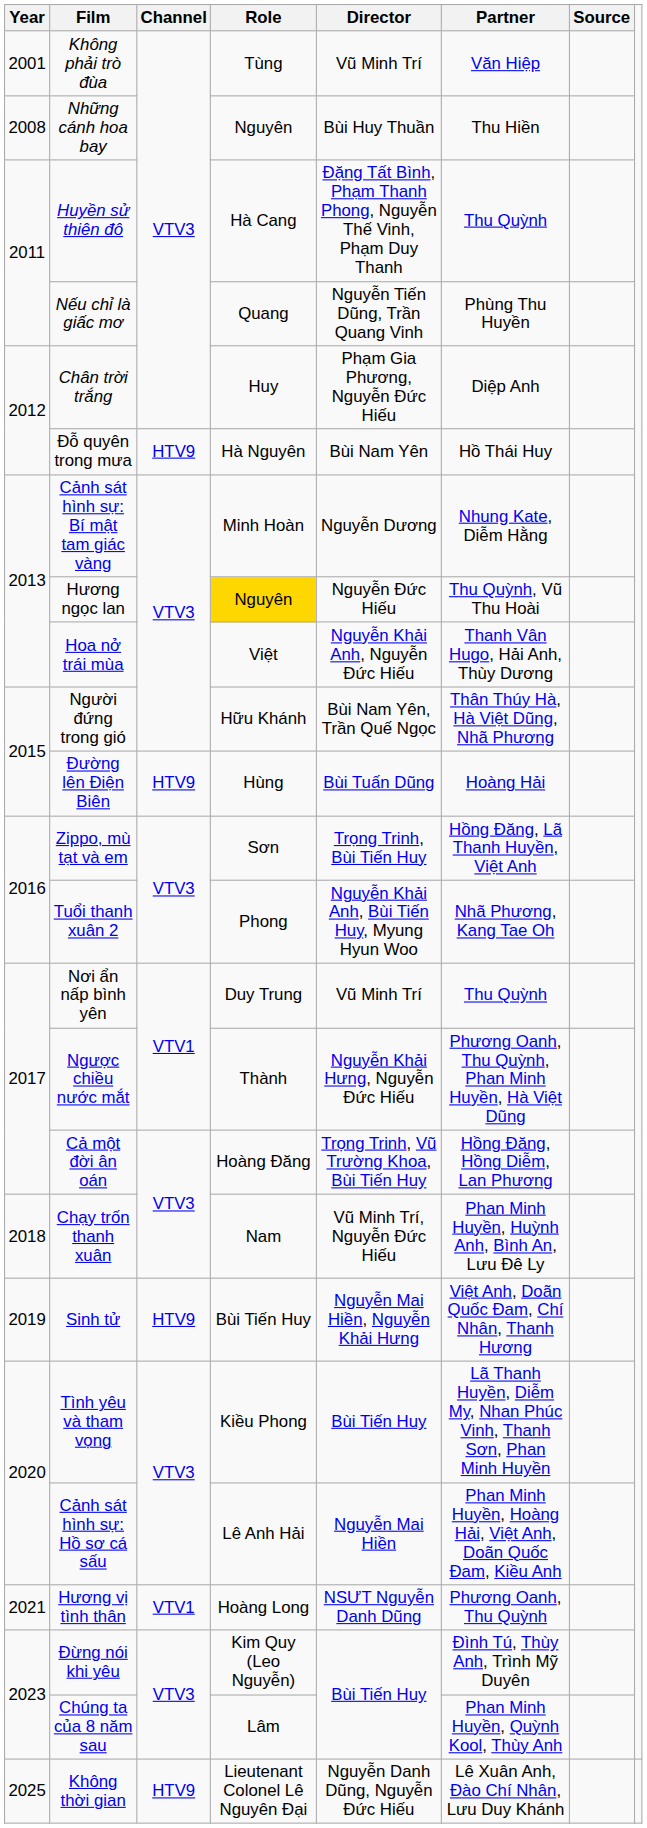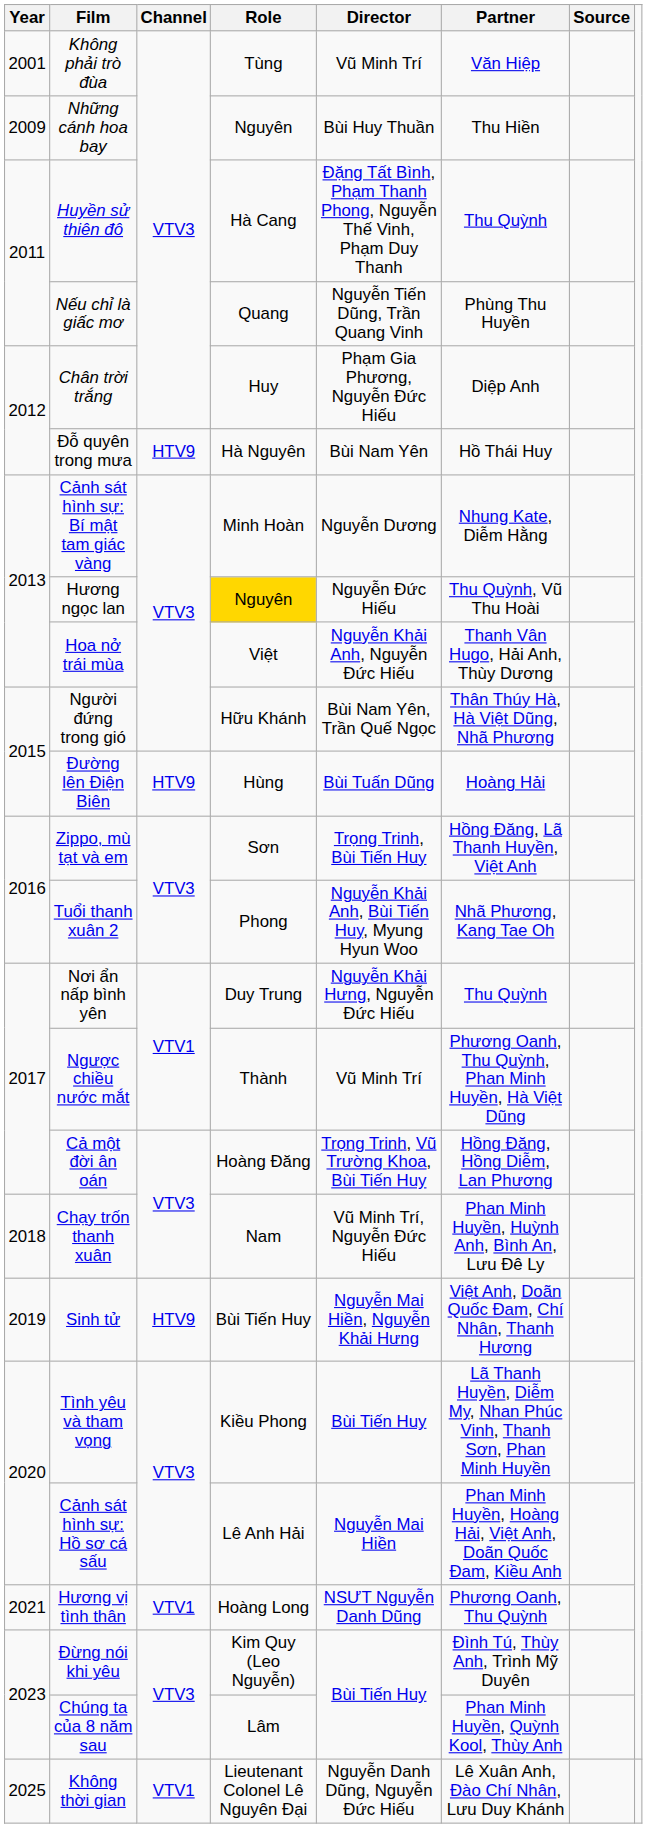 <table class="wikitable" style="text-align:center;">
 <tr>
 <th>Year</th>
 <th>Film</th>
 <th>Channel</th>
 <th>Role</th>
 <th>Director</th>
 <th>Partner</th>
 <th>Source</th>
 </tr>
 <tr>
 <td>2001</td>
 <td><em>Không phải trò đùa</em></td>
 <td rowspan="5"><a href='#'>VTV3</a></td>
 <td>Tùng</td>
 <td>Vũ Minh Trí</td>
 <td><a href='#'>Văn Hiệp</a></td>
 <td></td>
 </tr>
 <tr>
-<td>2008</td>
+<td>2009</td>
 <td><em>Những cánh hoa bay</em></td>
 <td>Nguyên</td>
 <td>Bùi Huy Thuần</td>
 <td>Thu Hiền</td>
 <td></td>
 </tr>
 <tr>
 <td rowspan="2">2011</td>
 <td><a href='#'><em>Huyền sử thiên đô</em></a></td>
 <td>Hà Cang</td>
 <td><a href='#'>Đặng Tất Bình</a>, <a href='#'>Phạm Thanh Phong</a>, Nguyễn Thế Vinh, Phạm Duy Thanh</td>
 <td><a href='#'>Thu Quỳnh</a></td>
 <td></td>
 </tr>
 <tr>
 <td><em>Nếu chỉ là giấc mơ</em></td>
 <td>Quang</td>
 <td>Nguyễn Tiến Dũng, Trần Quang Vinh</td>
 <td>Phùng Thu Huyền</td>
 <td></td>
 </tr>
 <tr>
 <td rowspan="2">2012</td>
 <td><em>Chân trời trắng</em></td>
 <td>Huy</td>
 <td>Phạm Gia Phương, Nguyễn Đức Hiếu</td>
 <td>Diệp Anh</td>
 <td><em></td>
 </tr>
 <tr>
 <td></em>Đỗ quyên trong mưa<em></td>
 <td><a href='#'>HTV9</a></td>
 <td>Hà Nguyên</td>
 <td>Bùi Nam Yên</td>
 <td>Hồ Thái Huy</td>
 <td></td>
 </tr>
 <tr>
 <td rowspan="3">2013</td>
 <td><a href='#'></em>Cảnh sát hình sự: Bí mật tam giác vàng<em></a></td>
 <td rowspan="4"><a href='#'>VTV3</a></td>
 <td>Minh Hoàn</td>
 <td>Nguyễn Dương</td>
 <td><a href='#'>Nhung Kate</a>, Diễm Hằng</td>
 <td></td>
 </tr>
 <tr>
 <td></em>Hương ngọc lan<em></td>
 <td style="background: gold;">Nguyên</td>
 <td>Nguyễn Đức Hiếu</td>
 <td><a href='#'>Thu Quỳnh</a>, Vũ Thu Hoài</td>
 <td></td>
 </tr>
 <tr>
 <td></em><a href='#'>Hoa nở trái mùa</a><em></td>
 <td>Việt</td>
 <td><a href='#'>Nguyễn Khải Anh</a>, Nguyễn Đức Hiếu</td>
 <td><a href='#'>Thanh Vân Hugo</a>, Hải Anh, Thùy Dương</td>
 <td></td>
 </tr>
 <tr>
 <td rowspan="2">2015</td>
 <td></em>Người đứng trong gió<em></td>
 <td>Hữu Khánh</td>
 <td>Bùi Nam Yên, Trần Quế Ngọc</td>
 <td><a href='#'>Thân Thúy Hà</a>, <a href='#'>Hà Việt Dũng</a>, <a href='#'>Nhã Phương</a></td>
 <td></td>
 </tr>
 <tr>
 <td></em><a href='#'>Đường lên Điện Biên</a><em></td>
 <td><a href='#'>HTV9</a></td>
 <td>Hùng</td>
 <td><a href='#'>Bùi Tuấn Dũng</a></td>
 <td><a href='#'>Hoàng Hải</a></td>
 <td></td>
 </tr>
 <tr>
 <td rowspan="2">2016</td>
 <td></em><a href='#'>Zippo, mù tạt và em</a><em></td>
 <td rowspan="2"><a href='#'>VTV3</a></td>
 <td>Sơn</td>
 <td><a href='#'>Trọng Trinh</a>, <a href='#'>Bùi Tiến Huy</a></td>
 <td><a href='#'>Hồng Đăng</a>, <a href='#'>Lã Thanh Huyền</a>, <a href='#'>Việt Anh</a></td>
 <td></td>
 </tr>
 <tr>
 <td><a href='#'></em>Tuổi thanh xuân 2<em></a></td>
 <td>Phong</td>
 <td><a href='#'>Nguyễn Khải Anh</a>, <a href='#'>Bùi Tiến Huy</a>, Myung Hyun Woo</td>
 <td><a href='#'>Nhã Phương</a>, <a href='#'>Kang Tae Oh</a></td>
 <td></td>
 </tr>
 <tr>
 <td rowspan="3">2017</td>
 <td></em>Nơi ẩn nấp bình yên<em></td>
 <td rowspan="2"><a href='#'>VTV1</a></td>
 <td>Duy Trung</td>
-<td>Vũ Minh Trí</td>
+<td><a href='#'>Nguyễn Khải Hưng</a>, Nguyễn Đức Hiếu</td>
 <td><a href='#'>Thu Quỳnh</a></td>
 <td></td>
 </tr>
 <tr>
 <td></em><a href='#'>Ngược chiều nước mắt</a><em></td>
 <td>Thành</td>
-<td><a href='#'>Nguyễn Khải Hưng</a>, Nguyễn Đức Hiếu</td>
+<td>Vũ Minh Trí</td>
 <td><a href='#'>Phương Oanh</a>, <a href='#'>Thu Quỳnh</a>, <a href='#'>Phan Minh Huyền</a>, <a href='#'>Hà Việt Dũng</a></td>
 <td></td>
 </tr>
 <tr>
 <td></em><a href='#'>Cả một đời ân oán</a><em></td>
 <td rowspan="2"><a href='#'>VTV3</a></td>
 <td>Hoàng Đăng</td>
 <td><a href='#'>Trọng Trinh</a>, <a href='#'>Vũ Trường Khoa</a>, <a href='#'>Bùi Tiến Huy</a></td>
 <td><a href='#'>Hồng Đăng</a>, <a href='#'>Hồng Diễm</a>, <a href='#'>Lan Phương</a></td>
 <td></td>
 </tr>
 <tr>
 <td>2018</td>
 <td></em><a href='#'>Chạy trốn thanh xuân</a><em></td>
 <td>Nam</td>
 <td>Vũ Minh Trí, Nguyễn Đức Hiếu</td>
 <td><a href='#'>Phan Minh Huyền</a>, <a href='#'>Huỳnh Anh</a>, <a href='#'>Bình An</a>, Lưu Đê Ly</td>
 <td></td>
 </tr>
 <tr>
 <td>2019</td>
 <td></em><a href='#'>Sinh tử</a><em></td>
 <td><a href='#'>HTV9</a></td>
 <td>Bùi Tiến Huy</td>
 <td><a href='#'>Nguyễn Mai Hiền</a>, <a href='#'>Nguyễn Khải Hưng</a></td>
 <td><a href='#'>Việt Anh</a>, <a href='#'>Doãn Quốc Đam</a>, <a href='#'>Chí Nhân</a>, <a href='#'>Thanh Hương</a></td>
 <td></td>
 </tr>
 <tr>
 <td rowspan="2">2020</td>
 <td></em><a href='#'>Tình yêu và tham vọng</a><em></td>
 <td rowspan="2"><a href='#'>VTV3</a></td>
 <td>Kiều Phong</td>
 <td><a href='#'>Bùi Tiến Huy</a></td>
 <td><a href='#'>Lã Thanh Huyền</a>, <a href='#'>Diễm My</a>, <a href='#'>Nhan Phúc Vinh</a>, <a href='#'>Thanh Sơn</a>, <a href='#'>Phan Minh Huyền</a></td>
 <td></td>
 </tr>
 <tr>
 <td><a href='#'></em>Cảnh sát hình sự: Hồ sơ cá sấu<em></a></td>
 <td>Lê Anh Hải</td>
 <td><a href='#'>Nguyễn Mai Hiền</a></td>
 <td><a href='#'>Phan Minh Huyền</a>, <a href='#'>Hoàng Hải</a>, <a href='#'>Việt Anh</a>, <a href='#'>Doãn Quốc Đam</a>, <a href='#'>Kiều Anh</a></td>
 <td></td>
 </tr>
 <tr>
 <td>2021</td>
 <td></em><a href='#'>Hương vị tình thân</a><em></td>
 <td><a href='#'>VTV1</a></td>
 <td>Hoàng Long</td>
 <td><a href='#'>NSƯT Nguyễn Danh Dũng</a></td>
 <td><a href='#'>Phương Oanh</a>, <a href='#'>Thu Quỳnh</a></td>
 <td></td>
 </tr>
 <tr>
 <td rowspan="2">2023</td>
 <td></em><a href='#'>Đừng nói khi yêu</a><em></td>
 <td rowspan="2"><a href='#'>VTV3</a></td>
 <td>Kim Quy (Leo Nguyễn)</td>
 <td rowspan="2"><a href='#'>Bùi Tiến Huy</a></td>
 <td><a href='#'>Đình Tú</a>, <a href='#'>Thùy Anh</a>, Trình Mỹ Duyên</td>
 <td></td>
 </tr>
 <tr>
 <td></em><a href='#'>Chúng ta của 8 năm sau</a><em></td>
 <td>Lâm</td>
 <td><a href='#'>Phan Minh Huyền</a>, <a href='#'>Quỳnh Kool</a>, <a href='#'>Thùy Anh</a></td>
 <td></td>
 </tr>
 <tr>
 <td>2025</td>
 <td></em><a href='#'>Không thời gian</a><em></td>
-<td><a href='#'>HTV9</a></td>
+<td><a href='#'>VTV1</a></td>
 <td>Lieutenant Colonel Lê Nguyên Đại</td>
 <td>Nguyễn Danh Dũng, Nguyễn Đức Hiếu</td>
 <td>Lê Xuân Anh, <a href='#'>Đào Chí Nhân</a>, Lưu Duy Khánh</td>
 <td></td>
 <td></td>
 </tr>
 </table>
